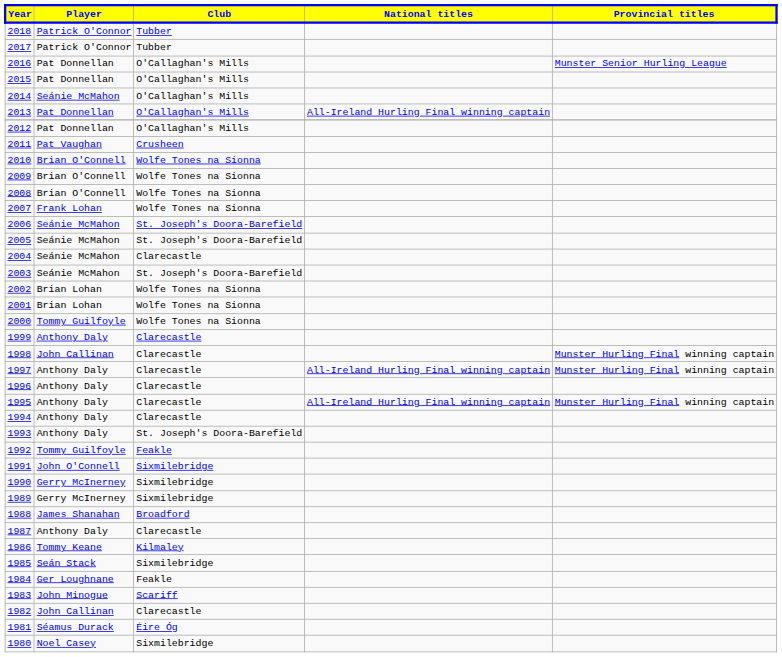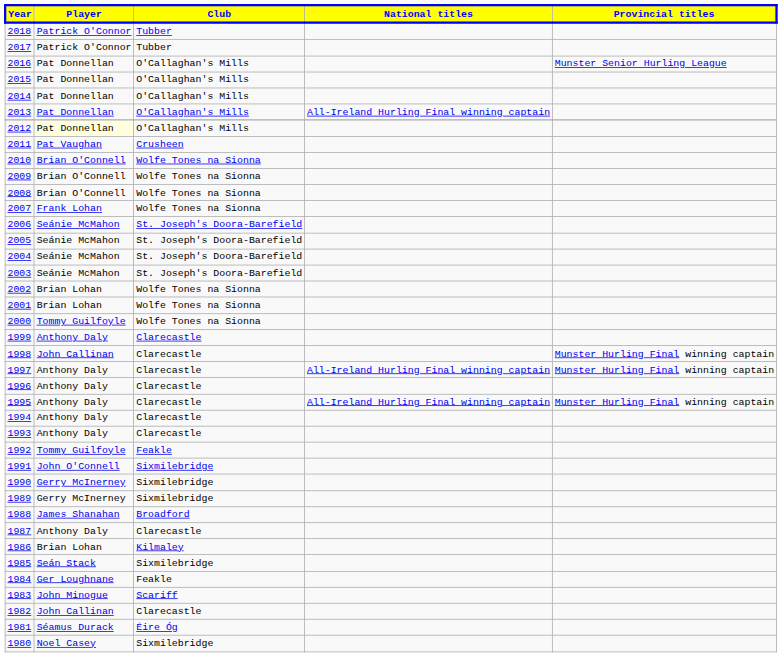 <table class="wikitable">
 <tr style="text-align:center;background:yellow;color:blue;border:3px solid blue">
 <td><strong>Year</strong></td>
 <td><strong>Player</strong></td>
 <td><strong>Club</strong></td>
 <td><strong>National titles</strong></td>
 <td><strong>Provincial titles</strong></td>
 </tr>
 <tr>
 <td><a href='#'>2018</a></td>
 <td style="text-align:left;"><a href='#'>Patrick O'Connor</a></td>
 <td><a href='#'>Tubber</a></td>
 <td></td>
 <td></td>
 </tr>
 <tr>
 <td><a href='#'>2017</a></td>
 <td style="text-align:left;">Patrick O'Connor</td>
 <td>Tubber</td>
 <td></td>
 <td></td>
 </tr>
 <tr>
 <td><a href='#'>2016</a></td>
 <td style="text-align:left;">Pat Donnellan</td>
 <td>O'Callaghan's Mills</td>
 <td></td>
 <td><a href='#'>Munster Senior Hurling League</a></td>
 </tr>
 <tr>
 <td><a href='#'>2015</a></td>
 <td style="text-align:left;">Pat Donnellan</td>
 <td>O'Callaghan's Mills</td>
 <td></td>
 <td></td>
 </tr>
 <tr>
 <td><a href='#'>2014</a></td>
-<td style="text-align:left;"><a href='#'>Seánie McMahon</a></td>
+<td style="text-align:left;">Pat Donnellan</td>
 <td>O'Callaghan's Mills</td>
 <td></td>
 <td></td>
 </tr>
 <tr>
 <td><a href='#'>2013</a></td>
 <td style="text-align:left;"><a href='#'>Pat Donnellan</a></td>
 <td><a href='#'>O'Callaghan's Mills</a></td>
 <td><a href='#'>All-Ireland Hurling Final winning captain</a></td>
 <td></td>
 </tr>
 <tr>
 </tr>
 <tr>
 <td><a href='#'>2012</a></td>
-<td style="text-align:left;">Pat Donnellan</td>
+<td style="background: lightyellow; text-align:left;">Pat Donnellan</td>
 <td>O'Callaghan's Mills</td>
 <td></td>
 <td></td>
 </tr>
 <tr>
 <td><a href='#'>2011</a></td>
 <td style="text-align:left;"><a href='#'>Pat Vaughan</a></td>
 <td><a href='#'>Crusheen</a></td>
 <td style="text-align:left;"></td>
 <td></td>
 </tr>
 <tr>
 <td><a href='#'>2010</a></td>
 <td style="text-align:left;"><a href='#'>Brian O'Connell</a></td>
 <td><a href='#'>Wolfe Tones na Sionna</a></td>
 <td></td>
 <td></td>
 </tr>
 <tr>
 <td><a href='#'>2009</a></td>
 <td style="text-align:left;">Brian O'Connell</td>
 <td>Wolfe Tones na Sionna</td>
 <td></td>
 <td></td>
 </tr>
 <tr>
 <td><a href='#'>2008</a></td>
 <td style="text-align:left;">Brian O'Connell</td>
 <td>Wolfe Tones na Sionna</td>
 <td></td>
 <td></td>
 </tr>
 <tr>
 <td><a href='#'>2007</a></td>
 <td style="text-align:left;"><a href='#'>Frank Lohan</a></td>
 <td>Wolfe Tones na Sionna</td>
 <td></td>
 <td></td>
 </tr>
 <tr>
 <td><a href='#'>2006</a></td>
 <td style="text-align:left;"><a href='#'>Seánie McMahon</a></td>
 <td><a href='#'>St. Joseph's Doora-Barefield</a></td>
 <td></td>
 <td></td>
 </tr>
 <tr>
 <td><a href='#'>2005</a></td>
 <td style="text-align:left;">Seánie McMahon</td>
 <td>St. Joseph's Doora-Barefield</td>
 <td></td>
 <td></td>
 </tr>
 <tr>
 <td><a href='#'>2004</a></td>
 <td style="text-align:left;">Seánie McMahon</td>
-<td>Clarecastle</td>
+<td>St. Joseph's Doora-Barefield</td>
 <td></td>
 <td></td>
 </tr>
 <tr>
 <td><a href='#'>2003</a></td>
 <td style="text-align:left;">Seánie McMahon</td>
 <td>St. Joseph's Doora-Barefield</td>
 <td></td>
 <td></td>
 </tr>
 <tr>
 <td><a href='#'>2002</a></td>
 <td style="text-align:left;">Brian Lohan</td>
 <td>Wolfe Tones na Sionna</td>
 <td></td>
 <td></td>
 </tr>
 <tr>
 <td><a href='#'>2001</a></td>
 <td style="text-align:left;">Brian Lohan</td>
 <td>Wolfe Tones na Sionna</td>
 <td></td>
 <td></td>
 </tr>
 <tr>
 <td><a href='#'>2000</a></td>
 <td style="text-align:left;"><a href='#'>Tommy Guilfoyle</a></td>
 <td>Wolfe Tones na Sionna</td>
 <td></td>
 <td></td>
 </tr>
 <tr>
 <td><a href='#'>1999</a></td>
 <td style="text-align:left;"><a href='#'>Anthony Daly</a></td>
 <td><a href='#'>Clarecastle</a></td>
 <td></td>
 <td></td>
 </tr>
 <tr>
 <td><a href='#'>1998</a></td>
 <td style="text-align:left;"><a href='#'>John Callinan</a></td>
 <td>Clarecastle</td>
 <td></td>
 <td><a href='#'>Munster Hurling Final</a> winning captain</td>
 </tr>
 <tr>
 <td><a href='#'>1997</a></td>
 <td style="text-align:left;">Anthony Daly</td>
 <td>Clarecastle</td>
 <td><a href='#'>All-Ireland Hurling Final winning captain</a></td>
 <td><a href='#'>Munster Hurling Final</a> winning captain</td>
 </tr>
 <tr>
 <td><a href='#'>1996</a></td>
 <td style="text-align:left;">Anthony Daly</td>
 <td>Clarecastle</td>
 <td></td>
 <td></td>
 </tr>
 <tr>
 <td><a href='#'>1995</a></td>
 <td style="text-align:left;">Anthony Daly</td>
 <td>Clarecastle</td>
 <td><a href='#'>All-Ireland Hurling Final winning captain</a></td>
 <td><a href='#'>Munster Hurling Final</a> winning captain</td>
 </tr>
 <tr>
 <td><a href='#'>1994</a></td>
 <td style="text-align:left;">Anthony Daly</td>
 <td>Clarecastle</td>
 <td></td>
 <td></td>
 </tr>
 <tr>
 <td><a href='#'>1993</a></td>
 <td style="text-align:left;">Anthony Daly</td>
-<td>St. Joseph's Doora-Barefield</td>
+<td>Clarecastle</td>
 <td></td>
 <td></td>
 </tr>
 <tr>
 <td><a href='#'>1992</a></td>
 <td style="text-align:left;"><a href='#'>Tommy Guilfoyle</a></td>
 <td><a href='#'>Feakle</a></td>
 <td></td>
 <td></td>
 </tr>
 <tr>
 <td><a href='#'>1991</a></td>
 <td style="text-align:left;"><a href='#'>John O'Connell</a></td>
 <td><a href='#'>Sixmilebridge</a></td>
 <td></td>
 <td></td>
 </tr>
 <tr>
 <td><a href='#'>1990</a></td>
 <td style="text-align:left;"><a href='#'>Gerry McInerney</a></td>
 <td>Sixmilebridge</td>
 <td></td>
 <td></td>
 </tr>
 <tr>
 <td><a href='#'>1989</a></td>
 <td style="text-align:left;">Gerry McInerney</td>
 <td>Sixmilebridge</td>
 <td></td>
 <td></td>
 </tr>
 <tr>
 <td><a href='#'>1988</a></td>
 <td style="text-align:left;"><a href='#'>James Shanahan</a></td>
 <td><a href='#'>Broadford</a></td>
 <td></td>
 <td></td>
 </tr>
 <tr>
 <td><a href='#'>1987</a></td>
 <td style="text-align:left;">Anthony Daly</td>
 <td>Clarecastle</td>
 <td></td>
 <td></td>
 </tr>
 <tr>
 <td><a href='#'>1986</a></td>
-<td style="text-align:left;"><a href='#'>Tommy Keane</a></td>
+<td style="text-align:left;">Brian Lohan</td>
 <td><a href='#'>Kilmaley</a></td>
 <td></td>
 <td></td>
 </tr>
 <tr>
 <td><a href='#'>1985</a></td>
 <td style="text-align:left;"><a href='#'>Seán Stack</a></td>
 <td>Sixmilebridge</td>
 <td></td>
 <td></td>
 </tr>
 <tr>
 <td><a href='#'>1984</a></td>
 <td style="text-align:left;"><a href='#'>Ger Loughnane</a></td>
 <td>Feakle</td>
 <td></td>
 <td></td>
 </tr>
 <tr>
 <td><a href='#'>1983</a></td>
 <td style="text-align:left;"><a href='#'>John Minogue</a></td>
 <td><a href='#'>Scariff</a></td>
 <td></td>
 <td></td>
 </tr>
 <tr>
 <td><a href='#'>1982</a></td>
 <td style="text-align:left;"><a href='#'>John Callinan</a></td>
 <td>Clarecastle</td>
 <td></td>
 <td></td>
 </tr>
 <tr>
 <td><a href='#'>1981</a></td>
 <td style="text-align:left;"><a href='#'>Séamus Durack</a></td>
 <td><a href='#'>Éire Óg</a></td>
 <td></td>
 <td></td>
 </tr>
 <tr>
 <td><a href='#'>1980</a></td>
 <td style="text-align:left;"><a href='#'>Noel Casey</a></td>
 <td>Sixmilebridge</td>
 <td></td>
 <td></td>
 </tr>
 </table>
